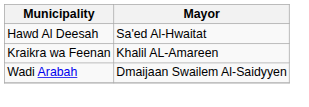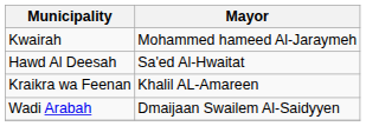 <table class="wikitable">
 <tr>
 <th>Municipality</th>
 <th>Mayor</th>
+</tr>
+<tr>
+<td>Kwairah</td>
+<td>Mohammed hameed Al-Jaraymeh</td>
 </tr>
 <tr>
 <td>Hawd Al Deesah</td>
 <td>Sa'ed Al-Hwaitat</td>
 </tr>
 <tr>
 <td>Kraikra wa Feenan</td>
 <td>Khalil AL-Amareen</td>
 </tr>
 <tr>
 <td>Wadi <a href='#'>Arabah</a></td>
 <td>Dmaijaan Swailem Al-Saidyyen</td>
 </tr>
 <tr>
 </tr>
 </table>
